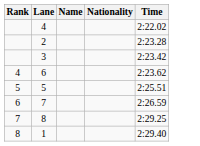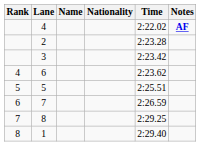 <table class="wikitable sortable" style="text-align:center">
 <tr>
 <th>Rank</th>
 <th>Lane</th>
 <th>Name</th>
 <th>Nationality</th>
 <th>Time</th>
+<th>Notes</th>
 </tr>
 <tr>
 <td></td>
 <td>4</td>
 <td align="left"></td>
 <td align="left"></td>
 <td>2:22.02</td>
+<td><strong><a href='#'>AF</a></strong></td>
 </tr>
 <tr>
 <td></td>
 <td>2</td>
 <td align="left"></td>
 <td align="left"></td>
 <td>2:23.28</td>
+<td></td>
 </tr>
 <tr>
 <td></td>
 <td>3</td>
 <td align="left"></td>
 <td align="left"></td>
 <td>2:23.42</td>
+<td></td>
 </tr>
 <tr>
 <td>4</td>
 <td>6</td>
 <td align="left"></td>
 <td align="left"></td>
 <td>2:23.62</td>
+<td></td>
 </tr>
 <tr>
 <td>5</td>
 <td>5</td>
 <td align="left"></td>
 <td align="left"></td>
 <td>2:25.51</td>
+<td></td>
 </tr>
 <tr>
 <td>6</td>
 <td>7</td>
 <td align="left"></td>
 <td align="left"></td>
 <td>2:26.59</td>
+<td></td>
 </tr>
 <tr>
 <td>7</td>
 <td>8</td>
 <td align="left"></td>
 <td align="left"></td>
 <td>2:29.25</td>
+<td></td>
 </tr>
 <tr>
 <td>8</td>
 <td>1</td>
 <td align="left"></td>
 <td align="left"></td>
 <td>2:29.40</td>
+<td></td>
 </tr>
 </table>
